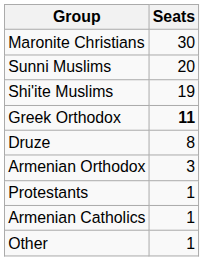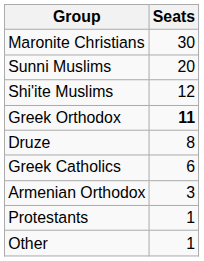 <table class=wikitable style=text-align:right>
 <tr>
 <th>Group</th>
 <th>Seats</th>
 </tr>
 <tr>
 <td align=left>Maronite Christians</td>
 <td>30</td>
 </tr>
 <tr>
 <td align=left>Sunni Muslims</td>
 <td>20</td>
 </tr>
 <tr>
 <td align=left>Shi'ite Muslims</td>
-<td>19</td>
+<td>12</td>
 </tr>
 <tr>
 <td align=left>Greek Orthodox</td>
 <td><strong>11</strong></td>
 </tr>
 <tr>
 <td align=left>Druze</td>
 <td>8</td>
 </tr>
 <tr>
+<td align=left>Greek Catholics</td>
+<td>6</td>
+</tr>
+<tr>
 <td align=left>Armenian Orthodox</td>
 <td>3</td>
 </tr>
 <tr>
 <td align=left>Protestants</td>
 <td>1</td>
 </tr>
 <tr>
-<td align=left>Armenian Catholics</td>
-<td>1</td>
-</tr>
-<tr>
 <td align=left>Other</td>
 <td>1</td>
 </tr>
 </table>
